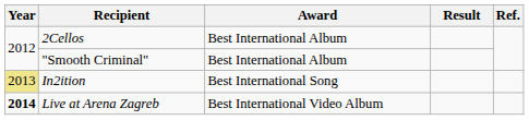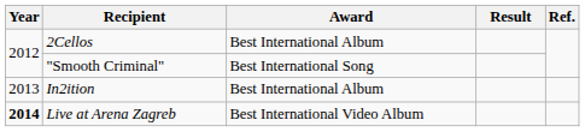 <table class="wikitable">
 <tr>
 <th>Year</th>
 <th style="width:185px;">Recipient</th>
 <th style="width:255px;">Award</th>
 <th width="65">Result</th>
 <th>Ref.</th>
 </tr>
 <tr>
 <td rowspan="2">2012</td>
 <td><em>2Cellos</em></td>
 <td>Best International Album</td>
 <td></td>
 <td rowspan="2"></td>
 </tr>
 <tr>
 <td>"Smooth Criminal"</td>
-<td>Best International Album</td>
+<td>Best International Song</td>
 <td></td>
 </tr>
 <tr>
-<td style="background: khaki;">2013</td>
+<td>2013</td>
 <td><em>In2ition</em></td>
-<td>Best International Song</td>
+<td>Best International Album</td>
 <td></td>
 <td></td>
 </tr>
 <tr>
 <td><strong>2014</strong></td>
 <td><em>Live at Arena Zagreb</em></td>
 <td>Best International Video Album</td>
 <td></td>
 <td></td>
 </tr>
 </table>
